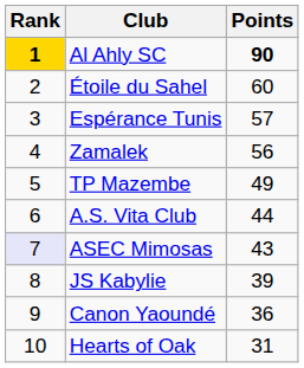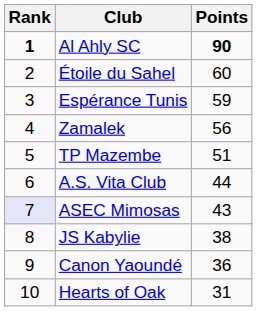 <table class="wikitable" style="text-align: center">
 <tr>
 <th>Rank</th>
 <th>Club</th>
 <th>Points</th>
 </tr>
 <tr>
-<td style="background: gold;"><strong>1</strong></td>
+<td><strong>1</strong></td>
 <td align=left> <a href='#'>Al Ahly SC</a></td>
 <td><strong>90</strong></td>
 </tr>
 <tr>
 <td>2</td>
 <td align=left> <a href='#'>Étoile du Sahel</a></td>
 <td>60</td>
 </tr>
 <tr>
 <td>3</td>
 <td align=left> <a href='#'>Espérance Tunis</a></td>
-<td>57</td>
+<td>59</td>
 </tr>
 <tr>
 <td>4</td>
 <td align=left> <a href='#'>Zamalek</a></td>
 <td>56</td>
 </tr>
 <tr>
 <td>5</td>
 <td align=left> <a href='#'>TP Mazembe</a></td>
-<td>49</td>
+<td>51</td>
 </tr>
 <tr>
 <td>6</td>
 <td align=left> <a href='#'>A.S. Vita Club</a></td>
 <td>44</td>
 </tr>
 <tr>
 <td style="background: lavender;">7</td>
 <td align=left> <a href='#'>ASEC Mimosas</a></td>
 <td>43</td>
 </tr>
 <tr>
 <td>8</td>
 <td align=left> <a href='#'>JS Kabylie</a></td>
-<td>39</td>
+<td>38</td>
 </tr>
 <tr>
 <td>9</td>
 <td align=left> <a href='#'>Canon Yaoundé</a></td>
 <td>36</td>
 </tr>
 <tr>
 <td>10</td>
 <td align=left> <a href='#'>Hearts of Oak</a></td>
 <td>31</td>
 </tr>
 </table>
